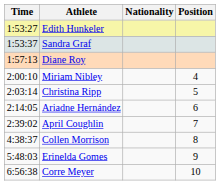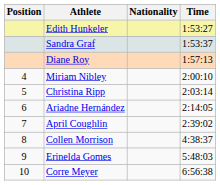 <table class="wikitable sortable">
 <tr>
-<th>Time</th>
+<th>Position</th>
 <th>Athlete</th>
 <th>Nationality</th>
-<th>Position</th>
+<th>Time</th>
 </tr>
 <tr bgcolor="#F7F6A8">
-<td>1:53:27</td>
+<td align=center></td>
 <td><a href='#'>Edith Hunkeler</a></td>
 <td></td>
-<td align=center></td>
+<td>1:53:27</td>
 </tr>
 <tr bgcolor="#DCE5E5">
-<td>1:53:37</td>
+<td align=center></td>
 <td><a href='#'>Sandra Graf</a></td>
 <td></td>
-<td align=center></td>
+<td>1:53:37</td>
 </tr>
 <tr bgcolor="#FFDAB9">
-<td>1:57:13</td>
+<td align=center></td>
 <td><a href='#'>Diane Roy</a></td>
 <td></td>
-<td align=center></td>
+<td>1:57:13</td>
 </tr>
 <tr>
-<td>2:00:10</td>
+<td align=center>4</td>
 <td><a href='#'>Miriam Nibley</a></td>
 <td></td>
-<td align=center>4</td>
+<td>2:00:10</td>
 </tr>
 <tr>
-<td>2:03:14</td>
+<td align=center>5</td>
 <td><a href='#'>Christina Ripp</a></td>
 <td></td>
-<td align=center>5</td>
+<td>2:03:14</td>
 </tr>
 <tr>
-<td>2:14:05</td>
+<td align=center>6</td>
 <td><a href='#'>Ariadne Hernández</a></td>
 <td></td>
-<td align=center>6</td>
+<td>2:14:05</td>
 </tr>
 <tr>
-<td>2:39:02</td>
+<td align=center>7</td>
 <td><a href='#'>April Coughlin</a></td>
 <td></td>
-<td align=center>7</td>
+<td>2:39:02</td>
 </tr>
 <tr>
-<td>4:38:37</td>
+<td align=center>8</td>
 <td><a href='#'>Collen Morrison</a></td>
 <td></td>
-<td align=center>8</td>
+<td>4:38:37</td>
 </tr>
 <tr>
-<td>5:48:03</td>
+<td align=center>9</td>
 <td><a href='#'>Erinelda Gomes</a></td>
 <td></td>
-<td align=center>9</td>
+<td>5:48:03</td>
 </tr>
 <tr>
-<td>6:56:38</td>
+<td align=center>10</td>
 <td><a href='#'>Corre Meyer</a></td>
 <td></td>
-<td align=center>10</td>
+<td>6:56:38</td>
 </tr>
 </table>
